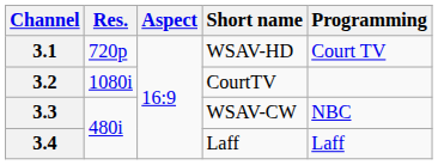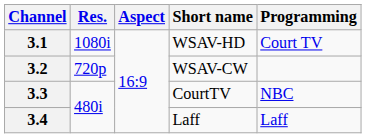 <table class="wikitable">
 <tr>
 <th><a href='#'>Channel</a></th>
 <th><a href='#'>Res.</a></th>
 <th><a href='#'>Aspect</a></th>
 <th>Short name</th>
 <th>Programming</th>
 </tr>
 <tr>
 <th scope = "row">3.1</th>
-<td><a href='#'>720p</a></td>
+<td><a href='#'>1080i</a></td>
 <td rowspan=4><a href='#'>16:9</a></td>
 <td>WSAV-HD</td>
 <td><a href='#'>Court TV</a></td>
 </tr>
 <tr>
 <th scope = "row">3.2</th>
-<td><a href='#'>1080i</a></td>
-<td>CourtTV</td>
+<td><a href='#'>720p</a></td>
+<td>WSAV-CW</td>
 <td></td>
 </tr>
 <tr>
 <th scope = "row">3.3</th>
 <td rowspan="2"><a href='#'>480i</a></td>
-<td>WSAV-CW</td>
+<td>CourtTV</td>
 <td><a href='#'>NBC</a></td>
 </tr>
 <tr>
 <th scope = "row">3.4</th>
 <td>Laff</td>
 <td><a href='#'>Laff</a></td>
 </tr>
 </table>
